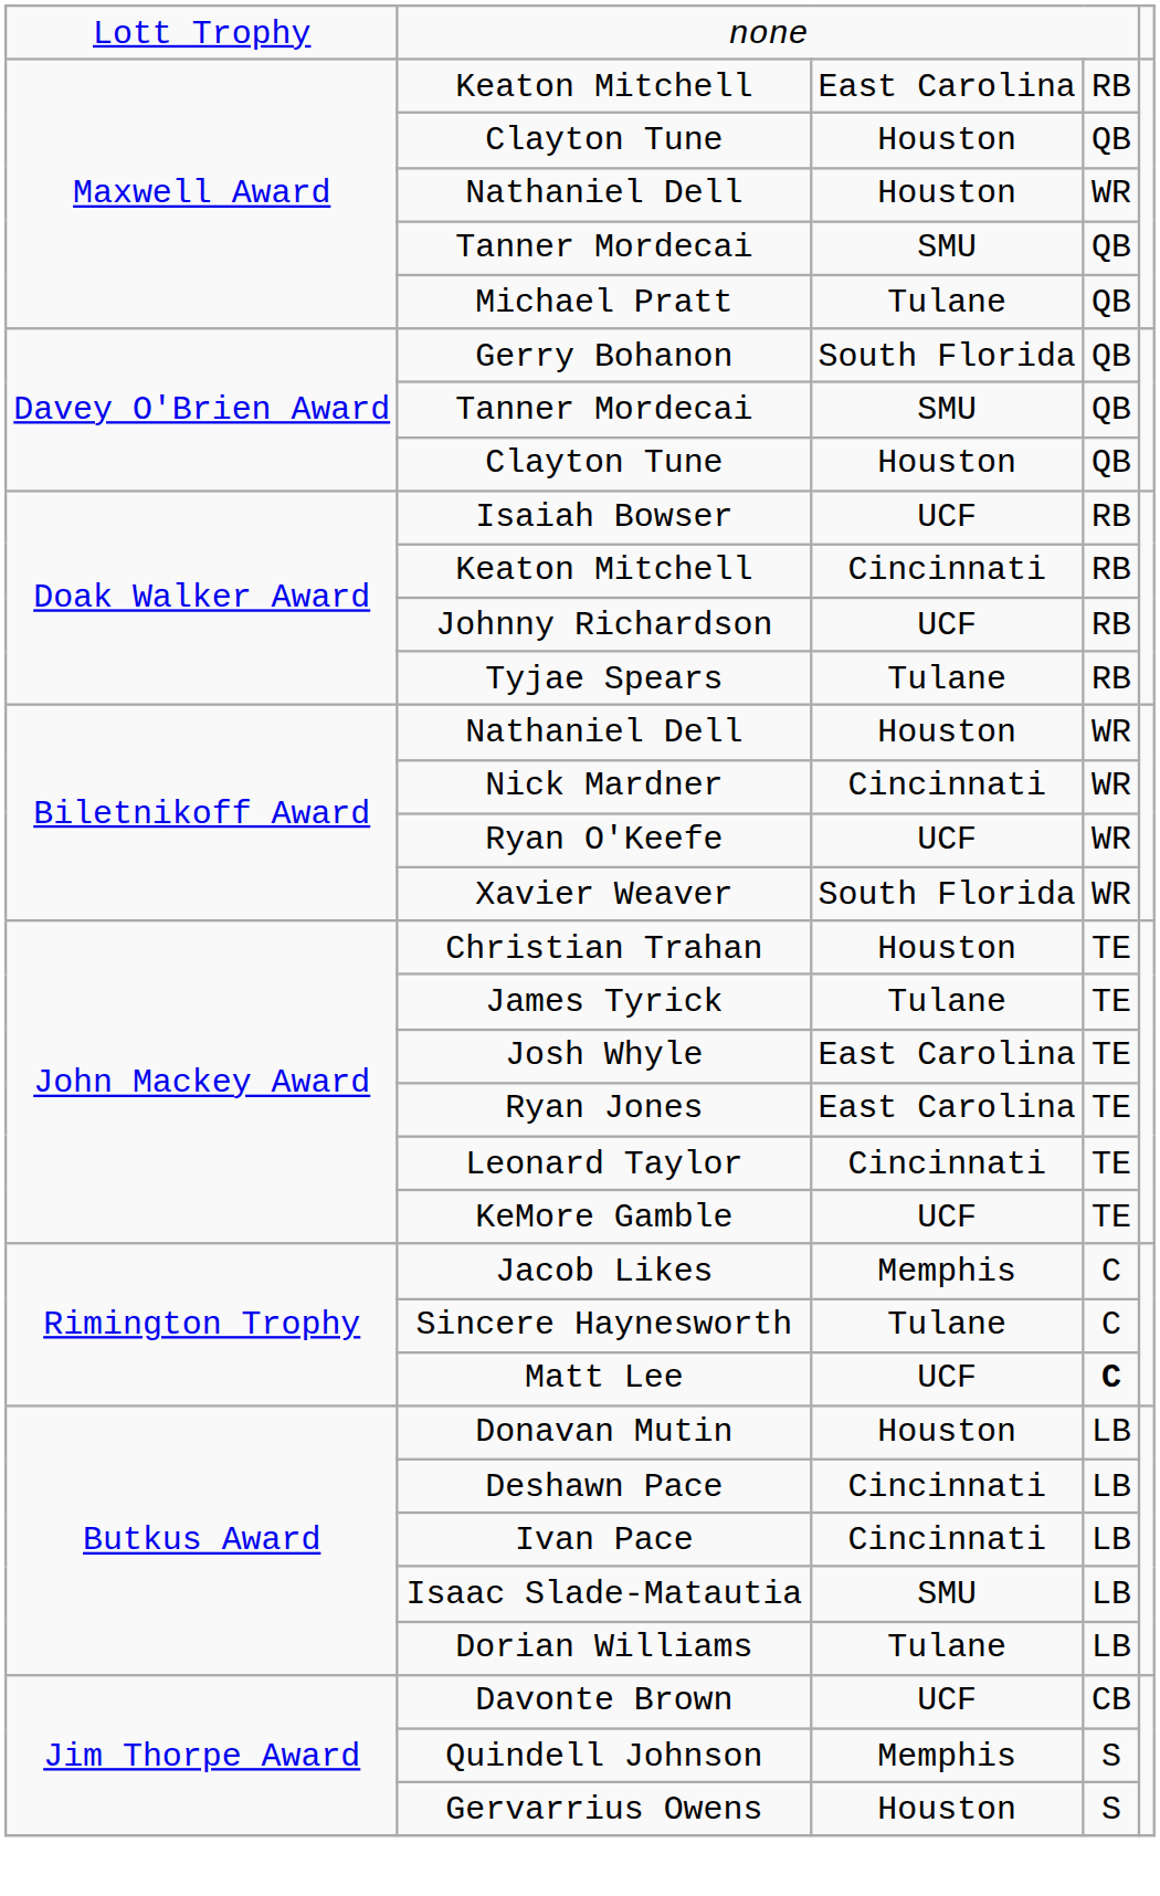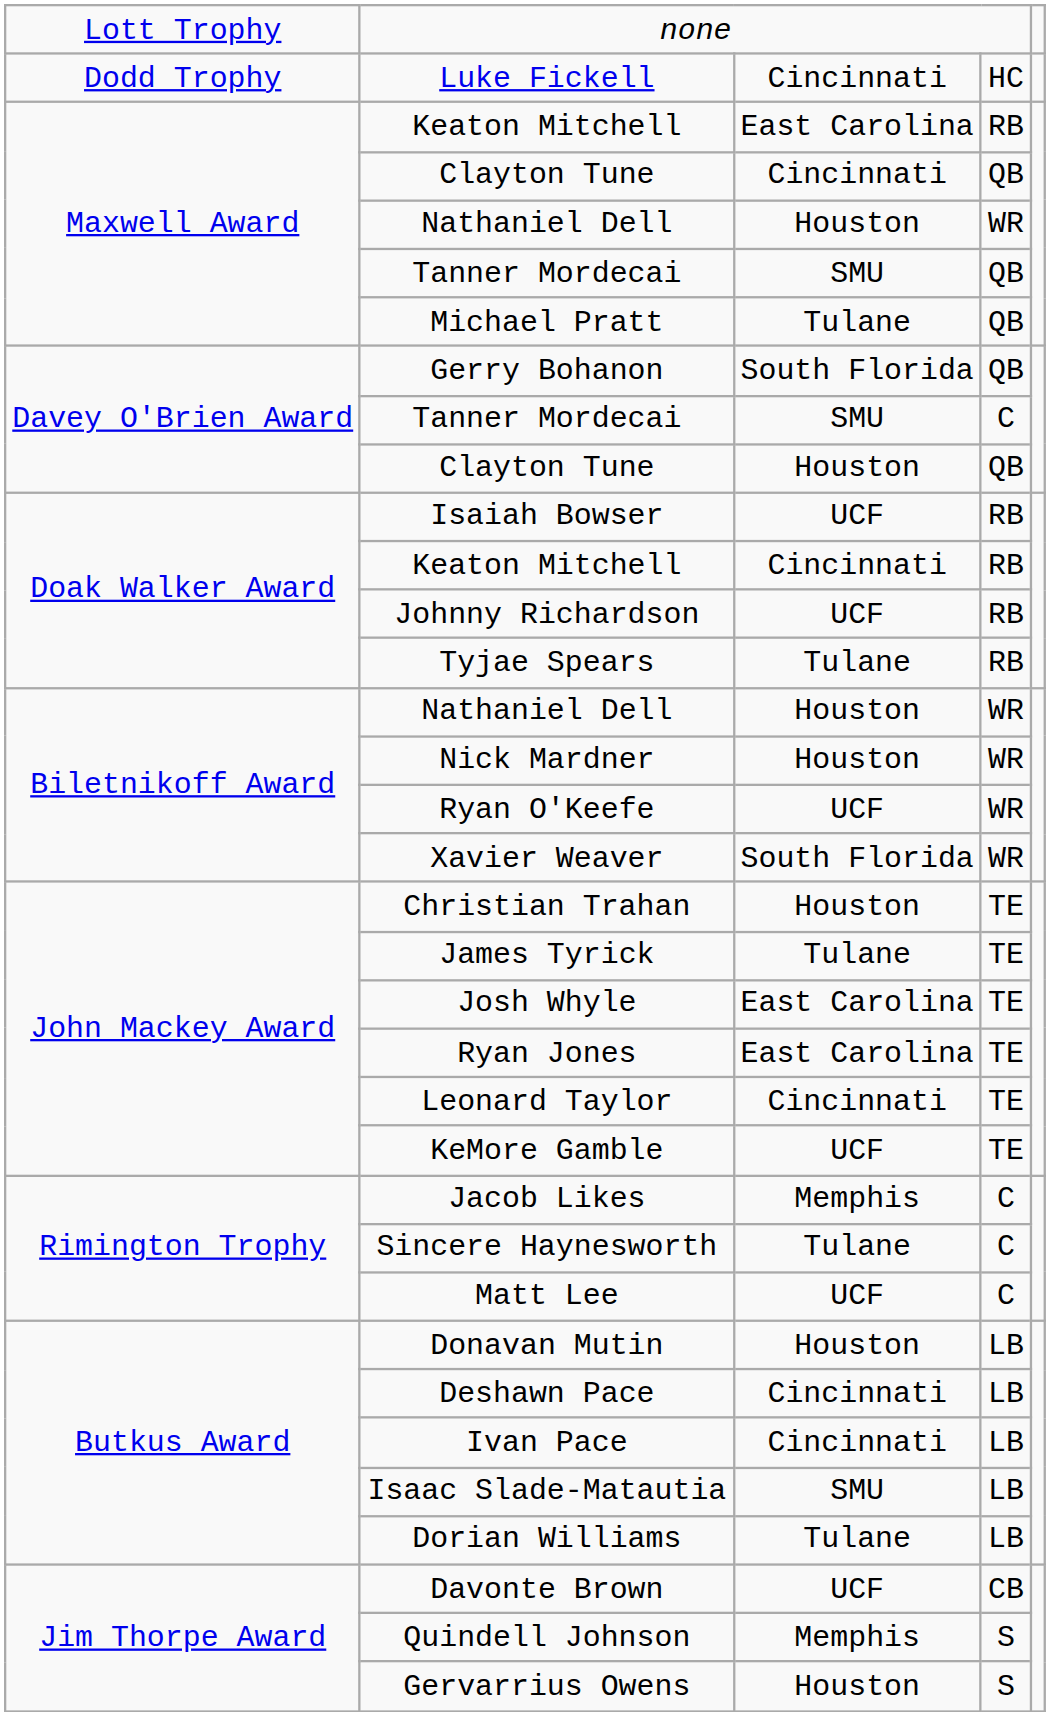 <table class="wikitable" style="text-align:center;">
 <tr>
 <td><a href='#'>Lott Trophy</a></td>
 <td colspan=3 align=center><em>none</em></td>
+<td></td>
+</tr>
+<tr>
+<td><a href='#'>Dodd Trophy</a></td>
+<td><a href='#'>Luke Fickell</a></td>
+<td>Cincinnati</td>
+<td>HC</td>
 <td></td>
 </tr>
 <tr>
 <td rowspan=5><a href='#'>Maxwell Award</a></td>
 <td>Keaton Mitchell</td>
 <td>East Carolina</td>
 <td>RB</td>
 <td rowspan=5></td>
 </tr>
 <tr>
 <td>Clayton Tune</td>
-<td>Houston</td>
+<td>Cincinnati</td>
 <td>QB</td>
 </tr>
 <tr>
 <td>Nathaniel Dell</td>
 <td>Houston</td>
 <td>WR</td>
 </tr>
 <tr>
 <td>Tanner Mordecai</td>
 <td>SMU</td>
 <td>QB</td>
 </tr>
 <tr>
 <td>Michael Pratt</td>
 <td>Tulane</td>
 <td>QB</td>
 </tr>
 <tr>
 <td rowspan=3><a href='#'>Davey O'Brien Award</a></td>
 <td>Gerry Bohanon</td>
 <td>South Florida</td>
 <td>QB</td>
 <td rowspan=3></td>
 </tr>
 <tr>
 <td>Tanner Mordecai</td>
 <td>SMU</td>
-<td>QB</td>
+<td>C</td>
 </tr>
 <tr>
 <td>Clayton Tune</td>
 <td>Houston</td>
 <td>QB</td>
 </tr>
 <tr>
 <td rowspan=4><a href='#'>Doak Walker Award</a></td>
 <td>Isaiah Bowser</td>
 <td>UCF</td>
 <td>RB</td>
 <td rowspan=4></td>
 </tr>
 <tr>
 <td>Keaton Mitchell</td>
 <td>Cincinnati</td>
 <td>RB</td>
 </tr>
 <tr>
 <td>Johnny Richardson</td>
 <td>UCF</td>
 <td>RB</td>
 </tr>
 <tr>
 <td>Tyjae Spears</td>
 <td>Tulane</td>
 <td>RB</td>
 </tr>
 <tr>
 <td rowspan=4><a href='#'>Biletnikoff Award</a></td>
 <td>Nathaniel Dell</td>
 <td>Houston</td>
 <td>WR</td>
 <td rowspan=4></td>
 </tr>
 <tr>
 <td>Nick Mardner</td>
-<td>Cincinnati</td>
+<td>Houston</td>
 <td>WR</td>
 </tr>
 <tr>
 <td>Ryan O'Keefe</td>
 <td>UCF</td>
 <td>WR</td>
 </tr>
 <tr>
 <td>Xavier Weaver</td>
 <td>South Florida</td>
 <td>WR</td>
 </tr>
 <tr>
 <td rowspan=6><a href='#'>John Mackey Award</a></td>
 <td>Christian Trahan</td>
 <td>Houston</td>
 <td>TE</td>
 <td rowspan=6></td>
 </tr>
 <tr>
 <td>James Tyrick</td>
 <td>Tulane</td>
 <td>TE</td>
 </tr>
 <tr>
 <td>Josh Whyle</td>
 <td>East Carolina</td>
 <td>TE</td>
 </tr>
 <tr>
 <td>Ryan Jones</td>
 <td>East Carolina</td>
 <td>TE</td>
 </tr>
 <tr>
 <td>Leonard Taylor</td>
 <td>Cincinnati</td>
 <td>TE</td>
 </tr>
 <tr>
 <td>KeMore Gamble</td>
 <td>UCF</td>
 <td>TE</td>
 </tr>
 <tr>
 <td rowspan=3><a href='#'>Rimington Trophy</a></td>
 <td>Jacob Likes</td>
 <td>Memphis</td>
 <td>C</td>
 <td rowspan=3></td>
 </tr>
 <tr>
 <td>Sincere Haynesworth</td>
 <td>Tulane</td>
 <td>C</td>
 </tr>
 <tr>
 <td>Matt Lee</td>
 <td>UCF</td>
-<td><strong>C</strong></td>
+<td>C</td>
 </tr>
 <tr>
 <td rowspan=5><a href='#'>Butkus Award</a></td>
 <td>Donavan Mutin</td>
 <td>Houston</td>
 <td>LB</td>
 <td rowspan=5></td>
 </tr>
 <tr>
 <td>Deshawn Pace</td>
 <td>Cincinnati</td>
 <td>LB</td>
 </tr>
 <tr>
 <td>Ivan Pace</td>
 <td>Cincinnati</td>
 <td>LB</td>
 </tr>
 <tr>
 <td>Isaac Slade-Matautia</td>
 <td>SMU</td>
 <td>LB</td>
 </tr>
 <tr>
 <td>Dorian Williams</td>
 <td>Tulane</td>
 <td>LB</td>
 </tr>
 <tr>
 <td rowspan=3><a href='#'>Jim Thorpe Award</a></td>
 <td>Davonte Brown</td>
 <td>UCF</td>
 <td>CB</td>
 <td rowspan=3></td>
 </tr>
 <tr>
 <td>Quindell Johnson</td>
 <td>Memphis</td>
 <td>S</td>
 </tr>
 <tr>
 <td>Gervarrius Owens</td>
 <td>Houston</td>
 <td>S</td>
 </tr>
 <tr>
 </tr>
 </table>
